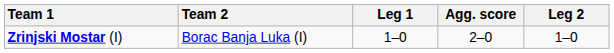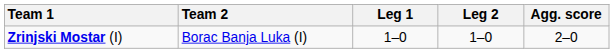 <table class="wikitable">
 <tr>
 <th style="width:195px; text-align:left">Team 1</th>
 <th style="width:195px; text-align:left">Team 2</th>
 <th style="width:92px; text-align:center">Leg 1</th>
+<th style="width:92px; text-align:center">Leg 2</th>
 <th style="width:92px; text-align:center">Agg. score</th>
-<th style="width:92px; text-align:center">Leg 2</th>
 </tr>
 <tr>
 <td><strong><a href='#'>Zrinjski Mostar</a></strong> (I)</td>
 <td><a href='#'>Borac Banja Luka</a> (I)</td>
 <td style="text-align:center">1–0</td>
+<td style="text-align:center">1–0</td>
 <td style="text-align:center">2–0</td>
-<td style="text-align:center">1–0</td>
 </tr>
 </table>
